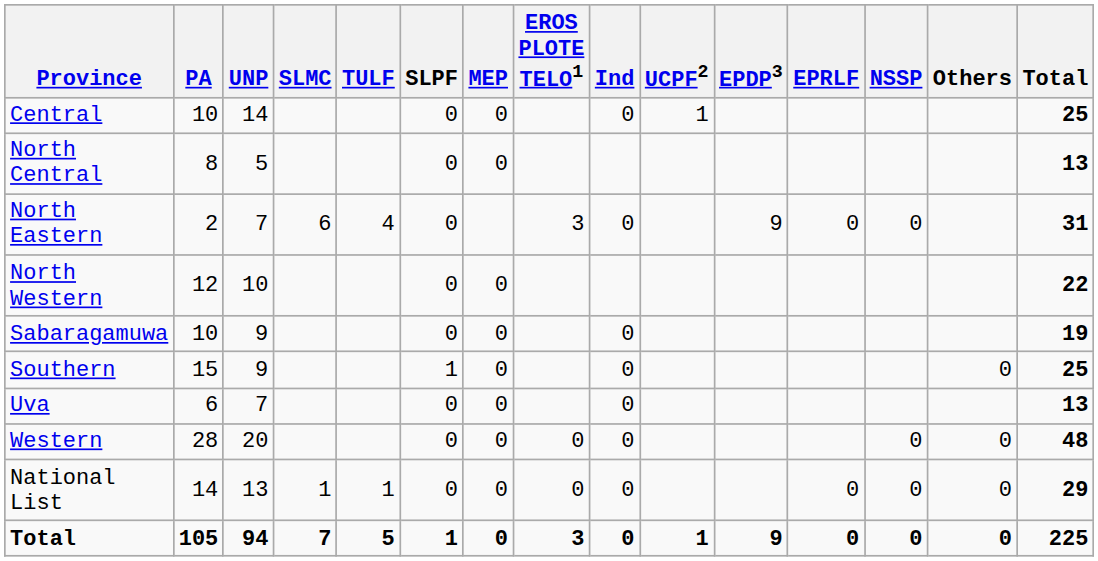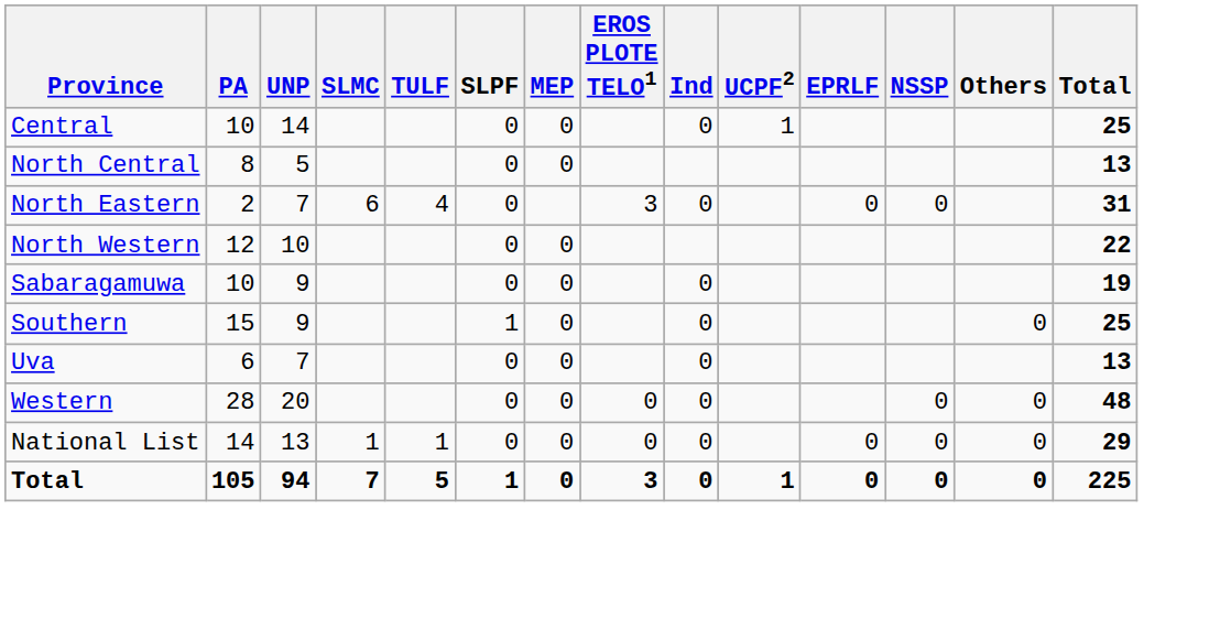 <table class="wikitable sortable" border="1" style="text-align:right;">
 <tr valign=bottom>
 <th><a href='#'>Province</a><br></th>
 <th><a href='#'>PA</a><br></th>
 <th><a href='#'>UNP</a><br></th>
 <th><a href='#'>SLMC</a><br></th>
 <th><a href='#'>TULF</a><br></th>
 <th>SLPF<br></th>
 <th><a href='#'>MEP</a><br></th>
 <th><a href='#'>EROS</a><br><a href='#'>PLOTE</a><br><a href='#'>TELO</a><sup>1</sup><br></th>
 <th><a href='#'>Ind</a><br></th>
 <th><a href='#'>UCPF</a><sup>2</sup><br></th>
-<th><a href='#'>EPDP</a><sup>3</sup><br></th>
 <th><a href='#'>EPRLF</a><br></th>
 <th><a href='#'>NSSP</a><br></th>
 <th>Others<br></th>
 <th>Total<br></th>
 </tr>
 <tr>
 <td align=left><a href='#'>Central</a></td>
 <td>10</td>
 <td>14</td>
 <td></td>
 <td></td>
 <td>0</td>
 <td>0</td>
 <td></td>
 <td>0</td>
 <td>1</td>
 <td></td>
 <td></td>
 <td></td>
-<td></td>
 <td><strong>25</strong></td>
 </tr>
 <tr>
 <td align=left><a href='#'>North Central</a></td>
 <td>8</td>
 <td>5</td>
 <td></td>
 <td></td>
 <td>0</td>
 <td>0</td>
-<td></td>
 <td></td>
 <td></td>
 <td></td>
 <td></td>
 <td></td>
 <td></td>
 <td><strong>13</strong></td>
 </tr>
 <tr>
 <td align=left><a href='#'>North Eastern</a></td>
 <td>2</td>
 <td>7</td>
 <td>6</td>
 <td>4</td>
 <td>0</td>
 <td></td>
 <td>3</td>
 <td>0</td>
 <td></td>
-<td>9</td>
 <td>0</td>
 <td>0</td>
 <td></td>
 <td><strong>31</strong></td>
 </tr>
 <tr>
 <td align=left><a href='#'>North Western</a></td>
 <td>12</td>
 <td>10</td>
 <td></td>
 <td></td>
 <td>0</td>
 <td>0</td>
-<td></td>
 <td></td>
 <td></td>
 <td></td>
 <td></td>
 <td></td>
 <td></td>
 <td><strong>22</strong></td>
 </tr>
 <tr>
 <td align=left><a href='#'>Sabaragamuwa</a></td>
 <td>10</td>
 <td>9</td>
 <td></td>
 <td></td>
 <td>0</td>
 <td>0</td>
 <td></td>
 <td>0</td>
 <td></td>
 <td></td>
 <td></td>
 <td></td>
-<td></td>
 <td><strong>19</strong></td>
 </tr>
 <tr>
 <td align=left><a href='#'>Southern</a></td>
 <td>15</td>
 <td>9</td>
 <td></td>
 <td></td>
 <td>1</td>
 <td>0</td>
 <td></td>
 <td>0</td>
-<td></td>
 <td></td>
 <td></td>
 <td></td>
 <td>0</td>
 <td><strong>25</strong></td>
 </tr>
 <tr>
 <td align=left><a href='#'>Uva</a></td>
 <td>6</td>
 <td>7</td>
 <td></td>
 <td></td>
 <td>0</td>
 <td>0</td>
 <td></td>
 <td>0</td>
 <td></td>
 <td></td>
 <td></td>
 <td></td>
-<td></td>
 <td><strong>13</strong></td>
 </tr>
 <tr>
 <td align=left><a href='#'>Western</a></td>
 <td>28</td>
 <td>20</td>
 <td></td>
 <td></td>
 <td>0</td>
 <td>0</td>
 <td>0</td>
 <td>0</td>
-<td></td>
 <td></td>
 <td></td>
 <td>0</td>
 <td>0</td>
 <td><strong>48</strong></td>
 </tr>
 <tr>
 <td align=left>National List</td>
 <td>14</td>
 <td>13</td>
 <td>1</td>
 <td>1</td>
 <td>0</td>
 <td>0</td>
 <td>0</td>
 <td>0</td>
 <td></td>
-<td></td>
 <td>0</td>
 <td>0</td>
 <td>0</td>
 <td><strong>29</strong></td>
 </tr>
 <tr class="sortbottom">
 <td align=left><strong>Total</strong></td>
 <td><strong>105</strong></td>
 <td><strong>94</strong></td>
 <td><strong>7</strong></td>
 <td><strong>5</strong></td>
 <td><strong>1</strong></td>
 <td><strong>0</strong></td>
 <td><strong>3</strong></td>
 <td><strong>0</strong></td>
 <td><strong>1</strong></td>
-<td><strong>9</strong></td>
 <td><strong>0</strong></td>
 <td><strong>0</strong></td>
 <td><strong>0</strong></td>
 <td><strong>225</strong></td>
 </tr>
 </table>
